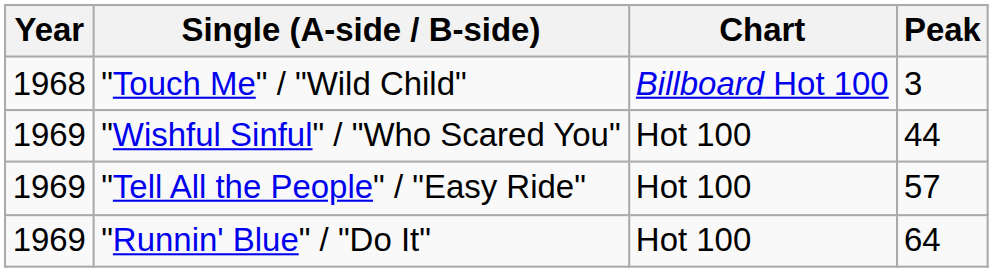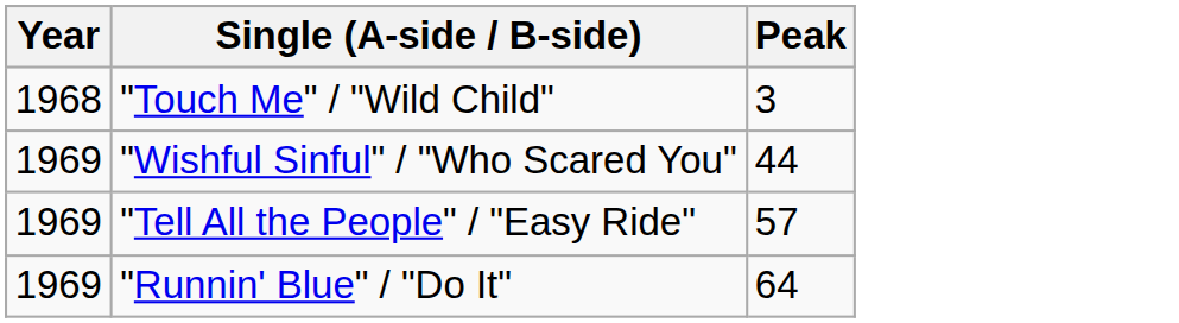 <table class="wikitable">
 <tr>
 <th scope="col">Year</th>
 <th scope="col">Single (A-side / B-side)</th>
-<th scope="col">Chart</th>
 <th scope="col">Peak</th>
 </tr>
 <tr>
 <td>1968</td>
 <td scope="row">"<a href='#'>Touch Me</a>" / "Wild Child"</td>
-<td><a href='#'><em>Billboard</em> Hot 100</a></td>
 <td>3</td>
 </tr>
 <tr>
 <td>1969</td>
 <td scope="row">"<a href='#'>Wishful Sinful</a>" / "Who Scared You"</td>
-<td>Hot 100</td>
 <td>44</td>
 </tr>
 <tr>
 <td>1969</td>
 <td scope="row">"<a href='#'>Tell All the People</a>" / "Easy Ride"</td>
-<td>Hot 100</td>
 <td>57</td>
 </tr>
 <tr>
 <td>1969</td>
 <td scope="row">"<a href='#'>Runnin' Blue</a>" / "Do It"</td>
-<td>Hot 100</td>
 <td>64</td>
 </tr>
 </table>
